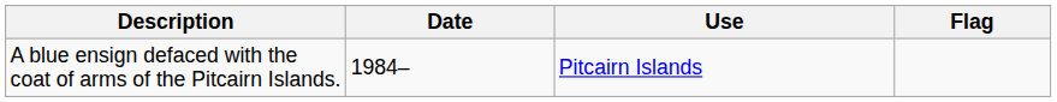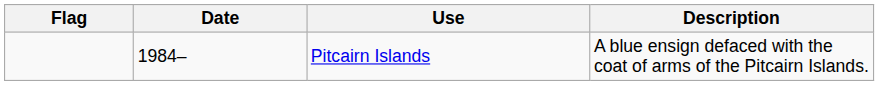 <table class="wikitable">
 <tr style="background:#efefef;">
-<th style="width:250px;">Description</th>
+<th style="width:110px;">Flag</th>
 <th style="width:150px;">Date</th>
 <th style="width:250px;">Use</th>
-<th style="width:110px;">Flag</th>
+<th style="width:250px;">Description</th>
 </tr>
 <tr>
-<td>A blue ensign defaced with the coat of arms of the Pitcairn Islands.</td>
+<td></td>
 <td>1984–</td>
 <td><a href='#'>Pitcairn Islands</a></td>
-<td></td>
+<td>A blue ensign defaced with the coat of arms of the Pitcairn Islands.</td>
 </tr>
 </table>
